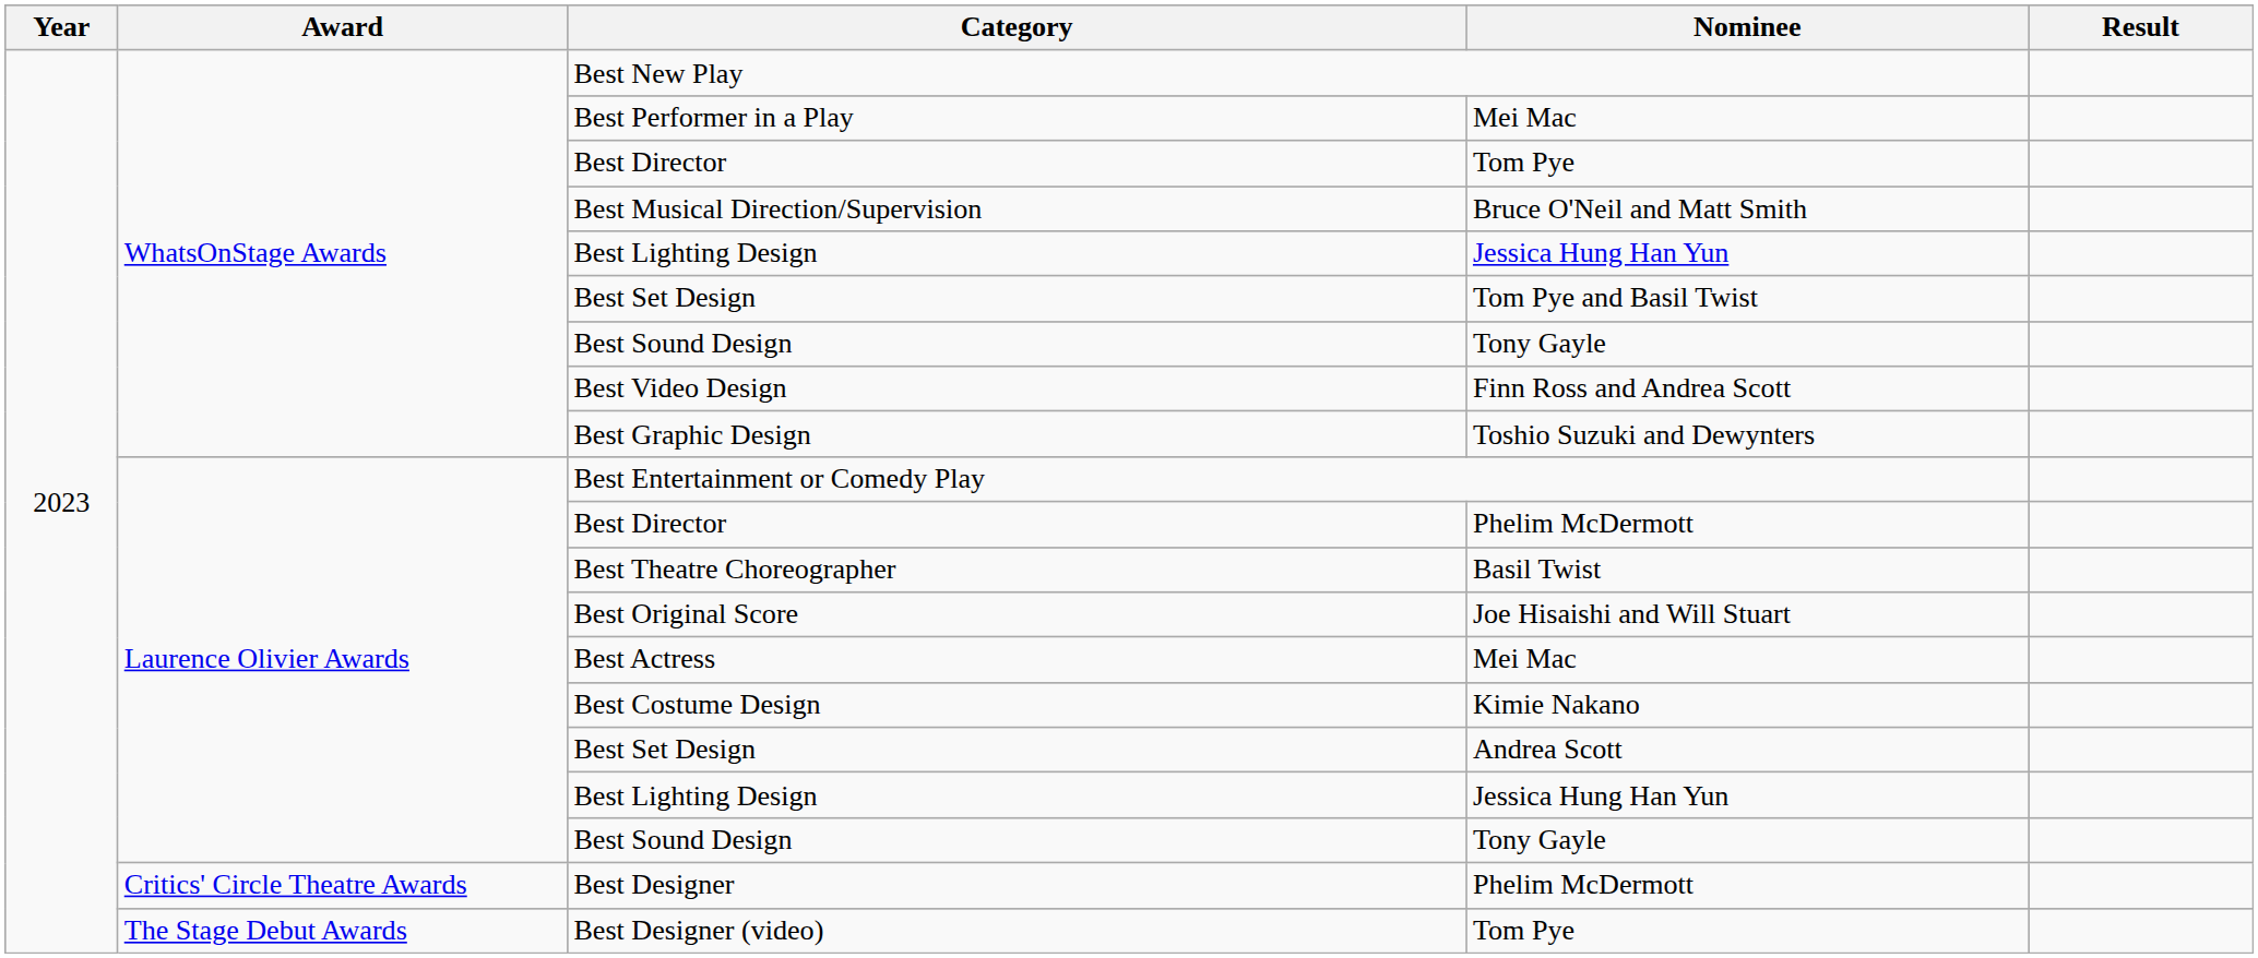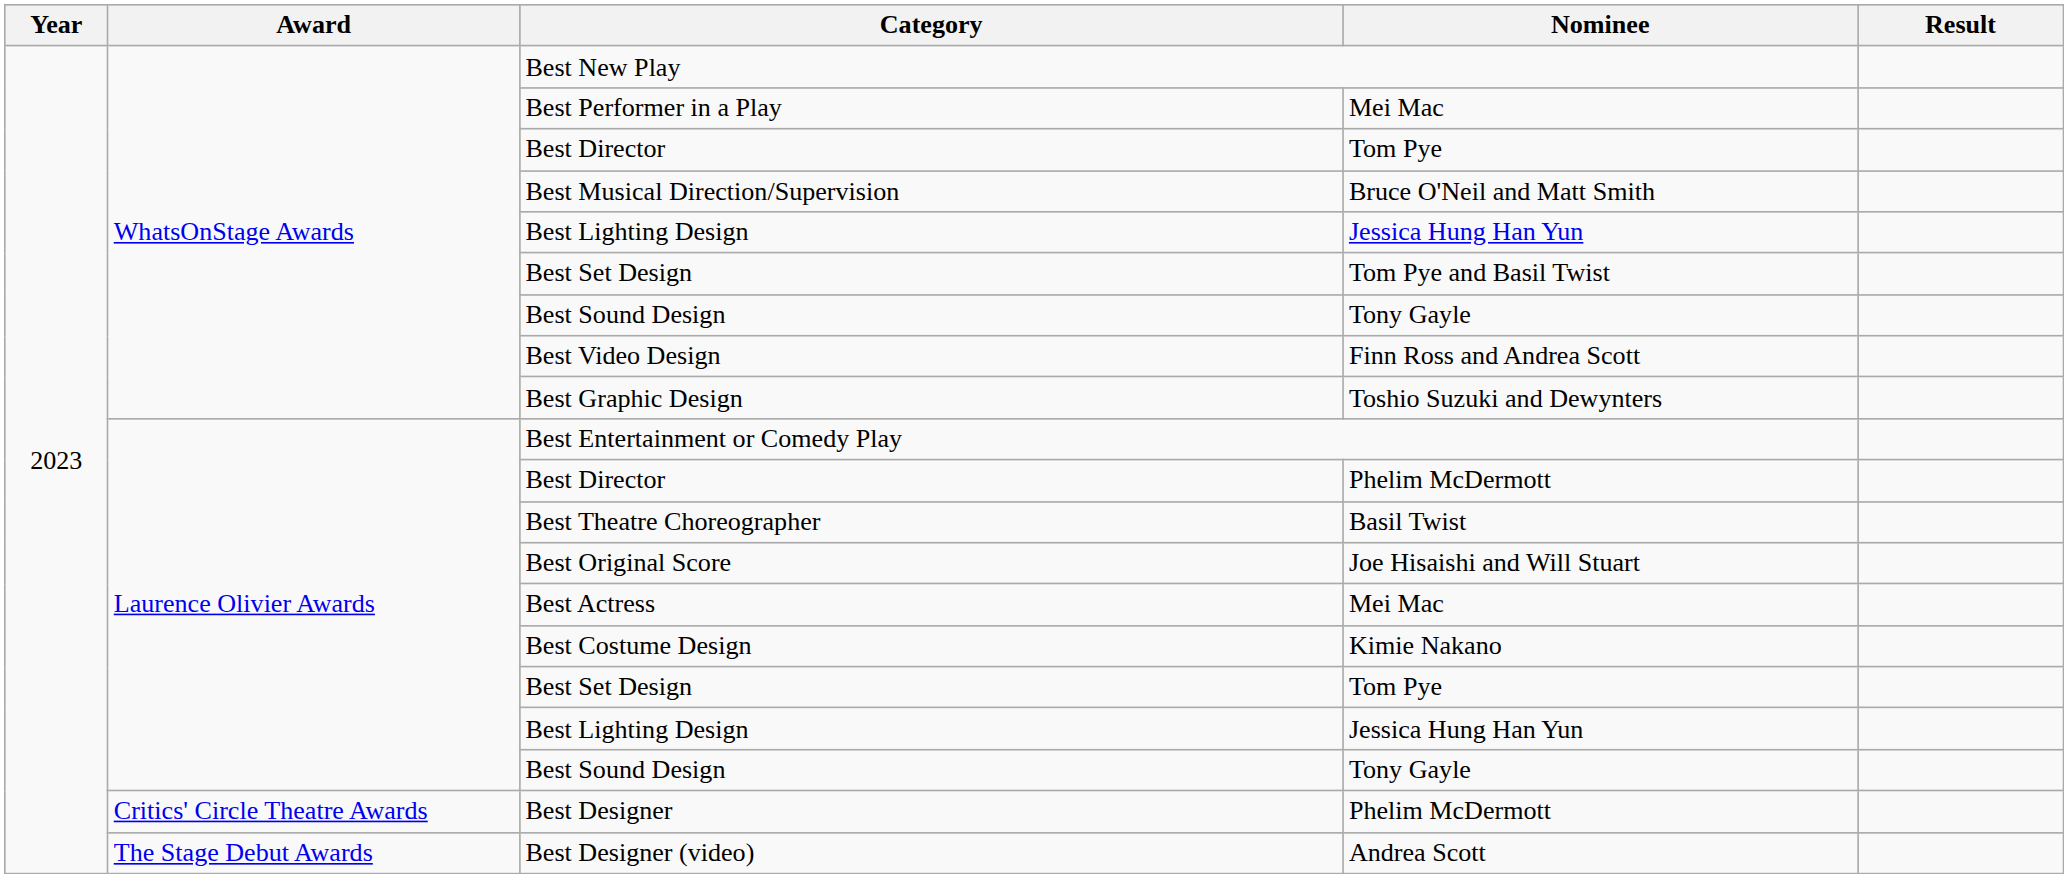 <table class="wikitable" style="width: 100%;">
 <tr>
 <th style="width: 5%;">Year</th>
 <th style="width: 20%;">Award</th>
 <th style="width: 40%;">Category</th>
 <th style="width: 25%;">Nominee</th>
 <th style="width: 10%;">Result</th>
 </tr>
 <tr>
 <td rowspan="20" style="text-align: center;">2023</td>
 <td rowspan="9"><a href='#'>WhatsOnStage Awards</a></td>
 <td colspan="2">Best New Play</td>
 <td></td>
 </tr>
 <tr>
 <td>Best Performer in a Play</td>
 <td>Mei Mac</td>
 <td></td>
 </tr>
 <tr>
 <td>Best Director</td>
 <td>Tom Pye</td>
 <td></td>
 </tr>
 <tr>
 <td>Best Musical Direction/Supervision</td>
 <td>Bruce O'Neil and Matt Smith</td>
 <td></td>
 </tr>
 <tr>
 <td>Best Lighting Design</td>
 <td><a href='#'>Jessica Hung Han Yun</a></td>
 <td></td>
 </tr>
 <tr>
 <td>Best Set Design</td>
 <td>Tom Pye and Basil Twist</td>
 <td></td>
 </tr>
 <tr>
 <td>Best Sound Design</td>
 <td>Tony Gayle</td>
 <td></td>
 </tr>
 <tr>
 <td>Best Video Design</td>
 <td>Finn Ross and Andrea Scott</td>
 <td></td>
 </tr>
 <tr>
 <td>Best Graphic Design</td>
 <td>Toshio Suzuki and Dewynters</td>
 <td></td>
 </tr>
 <tr>
 <td rowspan="9"><a href='#'>Laurence Olivier Awards</a></td>
 <td colspan="2">Best Entertainment or Comedy Play</td>
 <td></td>
 </tr>
 <tr>
 <td>Best Director</td>
 <td>Phelim McDermott</td>
 <td></td>
 </tr>
 <tr>
 <td>Best Theatre Choreographer</td>
 <td>Basil Twist</td>
 <td></td>
 </tr>
 <tr>
 <td>Best Original Score</td>
 <td>Joe Hisaishi and Will Stuart</td>
 <td></td>
 </tr>
 <tr>
 <td>Best Actress</td>
 <td>Mei Mac</td>
 <td></td>
 </tr>
 <tr>
 <td>Best Costume Design</td>
 <td>Kimie Nakano</td>
 <td></td>
 </tr>
 <tr>
 <td>Best Set Design</td>
-<td>Andrea Scott</td>
+<td>Tom Pye</td>
 <td></td>
 </tr>
 <tr>
 <td>Best Lighting Design</td>
 <td>Jessica Hung Han Yun</td>
 <td></td>
 </tr>
 <tr>
 <td>Best Sound Design</td>
 <td>Tony Gayle</td>
 <td></td>
 </tr>
 <tr>
 <td><a href='#'>Critics' Circle Theatre Awards</a></td>
 <td>Best Designer</td>
 <td>Phelim McDermott</td>
 <td></td>
 </tr>
 <tr>
 <td><a href='#'>The Stage Debut Awards</a></td>
 <td>Best Designer (video)</td>
-<td>Tom Pye</td>
+<td>Andrea Scott</td>
 <td></td>
 </tr>
 </table>
